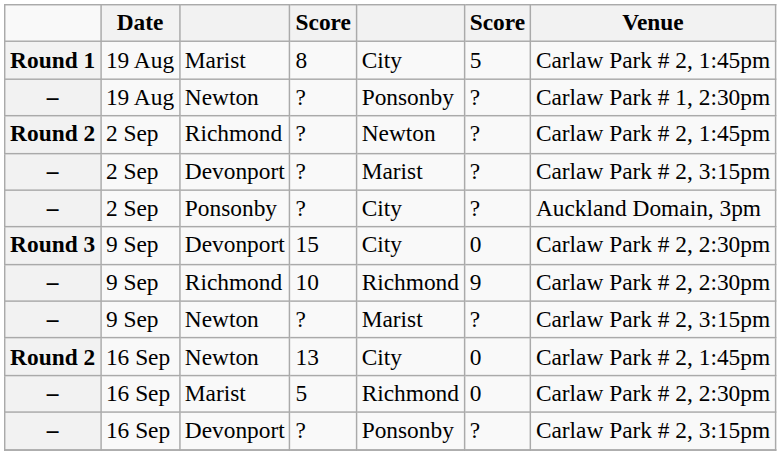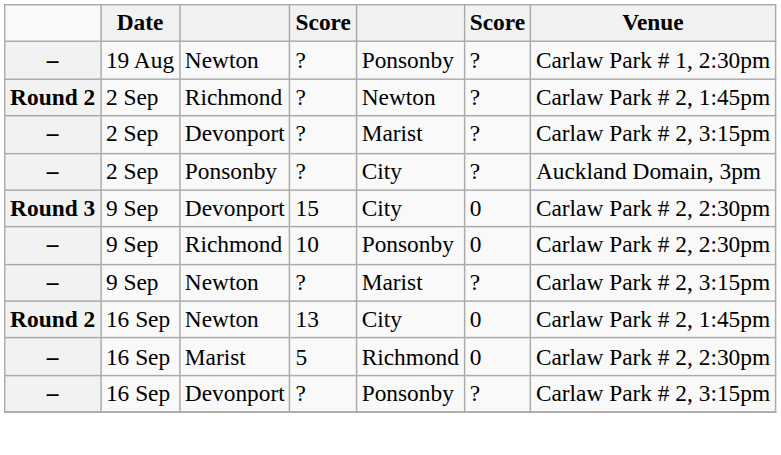 <table class="wikitable mw-collapsible">
 <tr>
 <td></td>
 <th scope="col">Date</th>
 <th scope="col"></th>
 <th scope="col">Score</th>
 <th scope="col"></th>
 <th scope="col">Score</th>
 <th scope="col">Venue</th>
-</tr>
-<tr>
-<th scope="row">Round 1</th>
-<td>19 Aug </td>
-<td>Marist</td>
-<td>8</td>
-<td>City</td>
-<td>5</td>
-<td>Carlaw Park # 2, 1:45pm</td>
 </tr>
 <tr>
 <th scope="row">–</th>
 <td>19 Aug</td>
 <td>Newton</td>
 <td>?</td>
 <td>Ponsonby</td>
 <td>?</td>
 <td>Carlaw Park # 1, 2:30pm</td>
 </tr>
 <tr>
 <th scope="row">Round 2</th>
 <td>2 Sep</td>
 <td>Richmond</td>
 <td>?</td>
 <td>Newton</td>
 <td>?</td>
 <td>Carlaw Park # 2, 1:45pm</td>
 </tr>
 <tr>
 <th scope="row">–</th>
 <td>2 Sep</td>
 <td>Devonport</td>
 <td>?</td>
 <td>Marist</td>
 <td>?</td>
 <td>Carlaw Park # 2, 3:15pm</td>
 </tr>
 <tr>
 <th scope="row">–</th>
 <td>2 Sep</td>
 <td>Ponsonby</td>
 <td>?</td>
 <td>City</td>
 <td>?</td>
 <td>Auckland Domain, 3pm</td>
 </tr>
 <tr>
 <th scope="row">Round 3</th>
 <td>9 Sep </td>
 <td>Devonport</td>
 <td>15</td>
 <td>City</td>
 <td>0</td>
 <td>Carlaw Park # 2, 2:30pm</td>
 </tr>
 <tr>
 <th scope="row">–</th>
 <td>9 Sep</td>
 <td>Richmond</td>
 <td>10</td>
-<td>Richmond</td>
-<td>9</td>
+<td>Ponsonby</td>
+<td>0</td>
 <td>Carlaw Park # 2, 2:30pm</td>
 </tr>
 <tr>
 <th scope="row">–</th>
 <td>9 Sep</td>
 <td>Newton</td>
 <td>?</td>
 <td>Marist</td>
 <td>?</td>
 <td>Carlaw Park # 2, 3:15pm</td>
 </tr>
 <tr>
 <th scope="row">Round 2</th>
 <td>16 Sep </td>
 <td>Newton</td>
 <td>13</td>
 <td>City</td>
 <td>0</td>
 <td>Carlaw Park # 2, 1:45pm</td>
 </tr>
 <tr>
 <th scope="row">–</th>
 <td>16 Sep</td>
 <td>Marist</td>
 <td>5</td>
 <td>Richmond</td>
 <td>0</td>
 <td>Carlaw Park # 2, 2:30pm</td>
 </tr>
 <tr>
 <th scope="row">–</th>
 <td>16 Sep</td>
 <td>Devonport</td>
 <td>?</td>
 <td>Ponsonby</td>
 <td>?</td>
 <td>Carlaw Park # 2, 3:15pm</td>
 </tr>
 <tr>
 </tr>
 </table>
